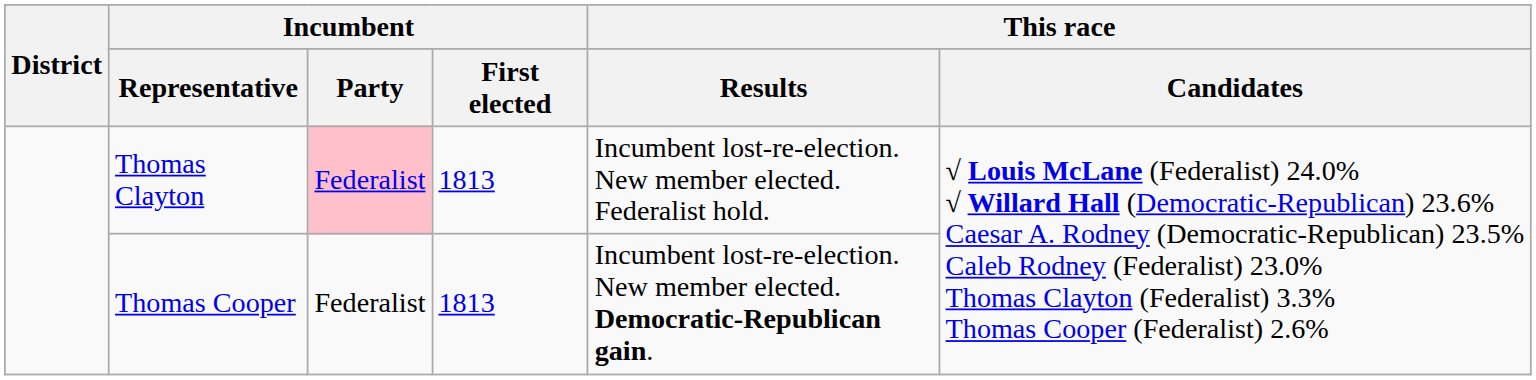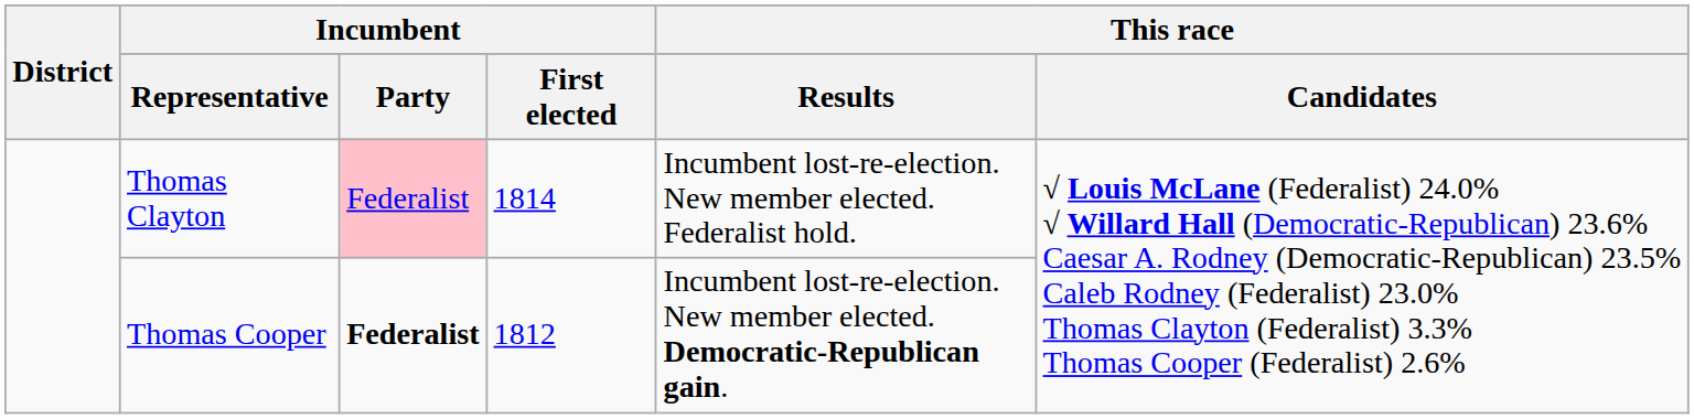 <table class=wikitable>
 <tr>
 <th rowspan=2>District</th>
 <th colspan=3>Incumbent</th>
 <th colspan=2>This race</th>
 </tr>
 <tr>
 <th>Representative</th>
 <th>Party</th>
 <th>First elected</th>
 <th>Results</th>
 <th>Candidates</th>
 </tr>
 <tr>
 <td rowspan=2><br></td>
 <td><a href='#'>Thomas Clayton</a></td>
 <td style="background: pink;"><a href='#'>Federalist</a></td>
-<td><a href='#'>1813</a></td>
+<td><a href='#'>1814</a></td>
 <td>Incumbent lost-re-election.<br>New member elected.<br>Federalist hold.</td>
 <td rowspan=2 nowrap><strong>√ <a href='#'>Louis McLane</a></strong> (Federalist) 24.0%<br><strong>√ <a href='#'>Willard Hall</a></strong> (<a href='#'>Democratic-Republican</a>) 23.6%<br><a href='#'>Caesar A. Rodney</a> (Democratic-Republican) 23.5%<br><a href='#'>Caleb Rodney</a> (Federalist) 23.0%<br><a href='#'>Thomas Clayton</a> (Federalist) 3.3%<br><a href='#'>Thomas Cooper</a> (Federalist) 2.6%</td>
 </tr>
 <tr>
 <td><a href='#'>Thomas Cooper</a></td>
-<td>Federalist</td>
-<td><a href='#'>1813</a></td>
+<td><strong>Federalist</strong></td>
+<td><a href='#'>1812</a></td>
 <td>Incumbent lost-re-election.<br>New member elected.<br><strong>Democratic-Republican gain</strong>.</td>
 </tr>
 </table>
